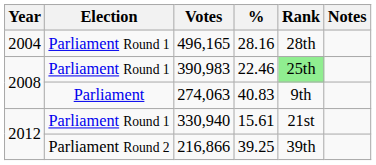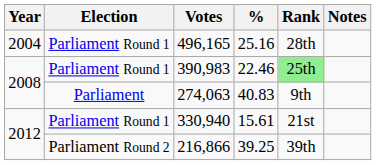 <table class="wikitable" style="text-align:center;">
 <tr>
 <th>Year</th>
 <th>Election</th>
 <th>Votes</th>
 <th>%</th>
 <th>Rank</th>
 <th>Notes</th>
 </tr>
 <tr>
 <td>2004</td>
 <td><a href='#'>Parliament</a> <small>Round 1</small></td>
 <td>496,165</td>
-<td>28.16</td>
+<td>25.16</td>
 <td>28th</td>
 <td></td>
 </tr>
 <tr>
 <td rowspan="2">2008</td>
 <td><a href='#'>Parliament</a> <small>Round 1</small></td>
 <td> 390,983</td>
 <td> 22.46</td>
 <td style="background: lightgreen;">25th</td>
 <td></td>
 </tr>
 <tr>
 <td><a href='#'>Parliament</a></td>
 <td> 274,063</td>
 <td> 40.83</td>
 <td>9th</td>
 <td></td>
 </tr>
 <tr>
 <td rowspan="2">2012</td>
 <td><a href='#'>Parliament</a> <small>Round 1</small></td>
 <td> 330,940</td>
 <td> 15.61</td>
 <td>21st</td>
 <td></td>
 </tr>
 <tr>
 <td>Parliament <small>Round 2</small></td>
 <td> 216,866</td>
 <td> 39.25</td>
 <td>39th</td>
 <td></td>
 </tr>
 </table>
